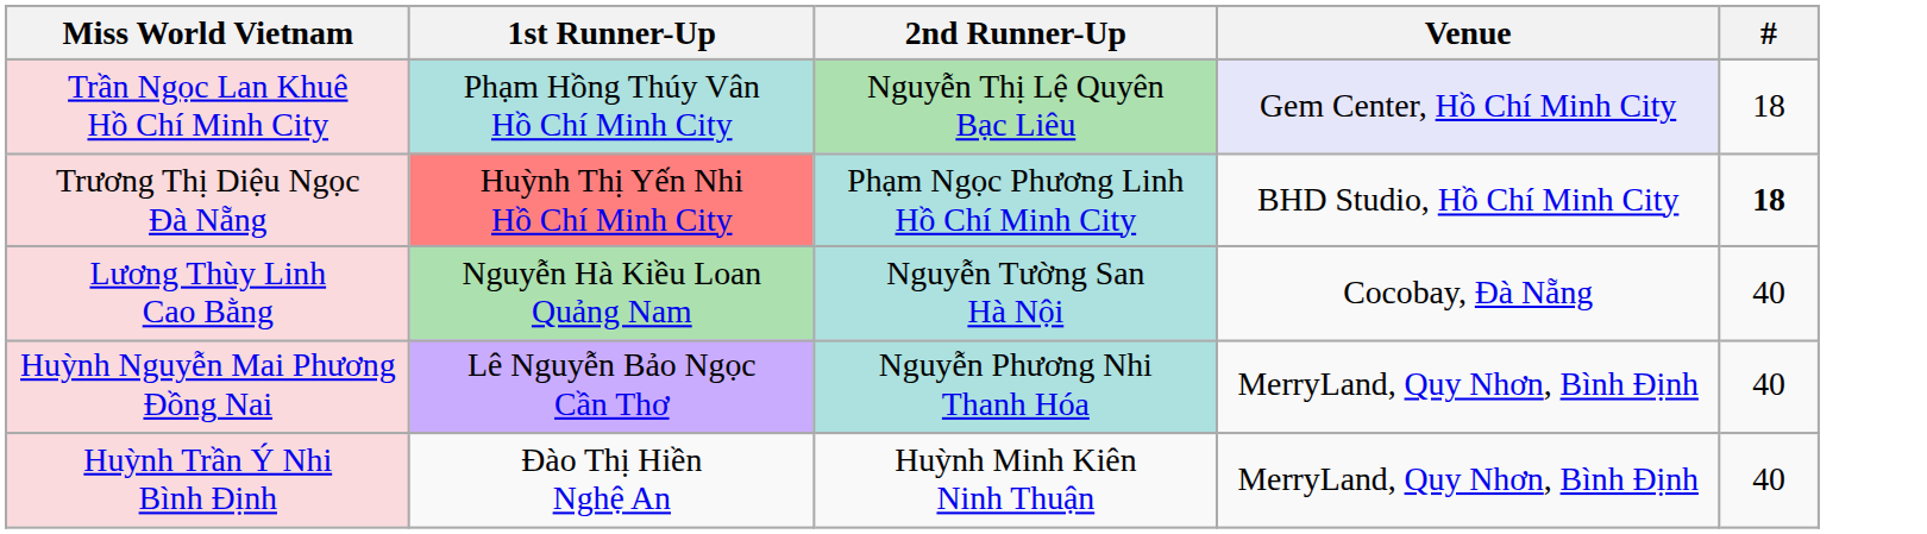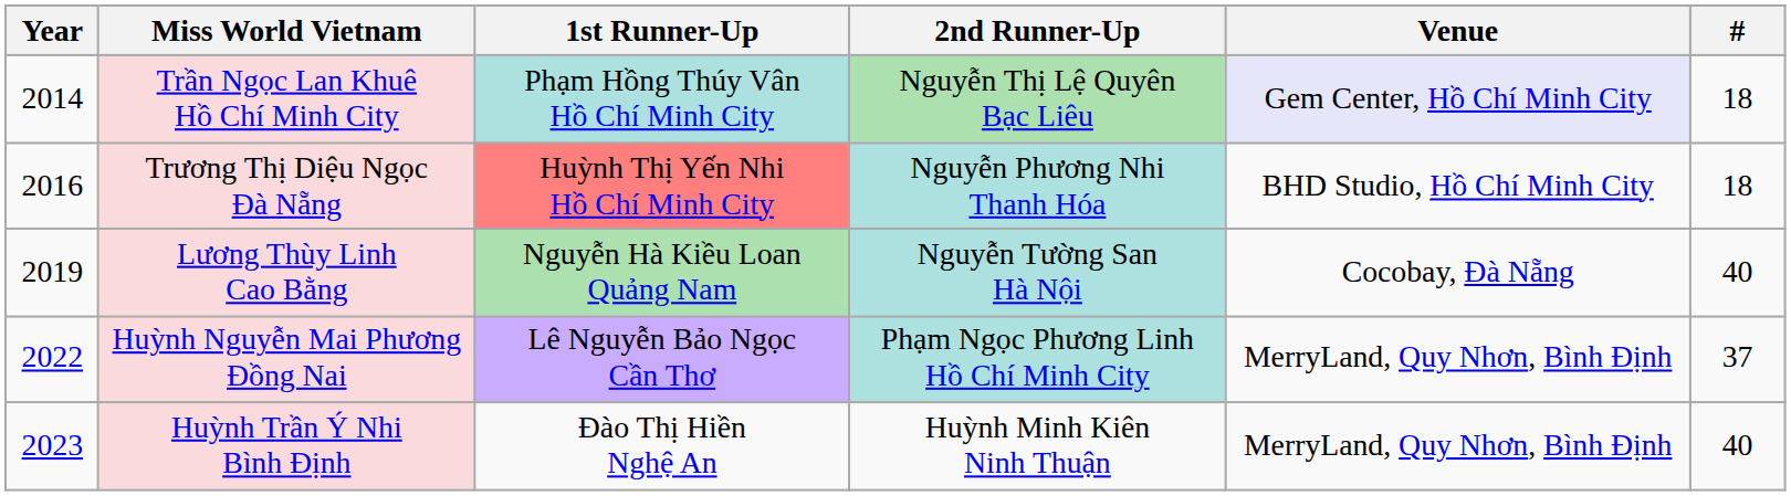 <table class="wikitable" style="font-size: 85%; text-align:center;">
 <tr>
+<th width="035">Year</th>
 <th width="160">Miss World Vietnam</th>
 <th width="160">1st Runner-Up</th>
 <th width="160">2nd Runner-Up</th>
 <th width="200">Venue</th>
 <th width="035">#</th>
 </tr>
 <tr>
+<td>2014</td>
 <td style="background-color:#FADADD;"><a href='#'>Trần Ngọc Lan Khuê</a><br><a href='#'>Hồ Chí Minh City</a></td>
 <td style="background-color:#ACE1DF;">Phạm Hồng Thúy Vân<br><a href='#'>Hồ Chí Minh City</a></td>
 <td style="background-color:#ACE1AF;">Nguyễn Thị Lệ Quyên<br><a href='#'>Bạc Liêu</a></td>
 <td style="background: lavender;">Gem Center, <a href='#'>Hồ Chí Minh City</a></td>
 <td>18</td>
 </tr>
 <tr>
+<td>2016</td>
 <td style="background-color:#FADADD;">Trương Thị Diệu Ngọc<br><a href='#'>Đà Nẵng</a></td>
 <td style="background-color:#FF7F7F;">Huỳnh Thị Yến Nhi<br><a href='#'>Hồ Chí Minh City</a></td>
-<td style="background-color:#ACE1DF;">Phạm Ngọc Phương Linh<br><a href='#'>Hồ Chí Minh City</a></td>
+<td style="background-color:#ACE1DF;">Nguyễn Phương Nhi<br><a href='#'>Thanh Hóa</a></td>
 <td>BHD Studio, <a href='#'>Hồ Chí Minh City</a></td>
-<td><strong>18</strong></td>
+<td>18</td>
 </tr>
 <tr>
+<td>2019</td>
 <td style="background-color:#FADADD;"><a href='#'>Lương Thùy Linh</a><br><a href='#'>Cao Bằng</a></td>
 <td style="background-color:#ACE1AF;">Nguyễn Hà Kiều Loan<br><a href='#'>Quảng Nam</a></td>
 <td style="background-color:#ACE1DF;">Nguyễn Tường San<br><a href='#'>Hà Nội</a></td>
 <td>Cocobay, <a href='#'>Đà Nẵng</a></td>
 <td>40</td>
 </tr>
 <tr>
+<td><a href='#'>2022</a></td>
 <td style="background-color:#FADADD;"><a href='#'>Huỳnh Nguyễn Mai Phương</a><br><a href='#'>Đồng Nai</a></td>
 <td style="background-color:#caacff;">Lê Nguyễn Bảo Ngọc<br><a href='#'>Cần Thơ</a></td>
-<td style="background-color:#ACE1DF;">Nguyễn Phương Nhi<br><a href='#'>Thanh Hóa</a></td>
+<td style="background-color:#ACE1DF;">Phạm Ngọc Phương Linh<br><a href='#'>Hồ Chí Minh City</a></td>
 <td>MerryLand, <a href='#'>Quy Nhơn</a>, <a href='#'>Bình Định</a></td>
-<td>40</td>
+<td>37</td>
 </tr>
 <tr>
+<td><a href='#'>2023</a></td>
 <td style="background-color:#FADADD;"><a href='#'>Huỳnh Trần Ý Nhi</a><br><a href='#'>Bình Định</a></td>
 <td>Đào Thị Hiền<br><a href='#'>Nghệ An</a></td>
 <td>Huỳnh Minh Kiên<br><a href='#'>Ninh Thuận</a></td>
 <td>MerryLand, <a href='#'>Quy Nhơn</a>, <a href='#'>Bình Định</a></td>
 <td>40</td>
 </tr>
 </table>
